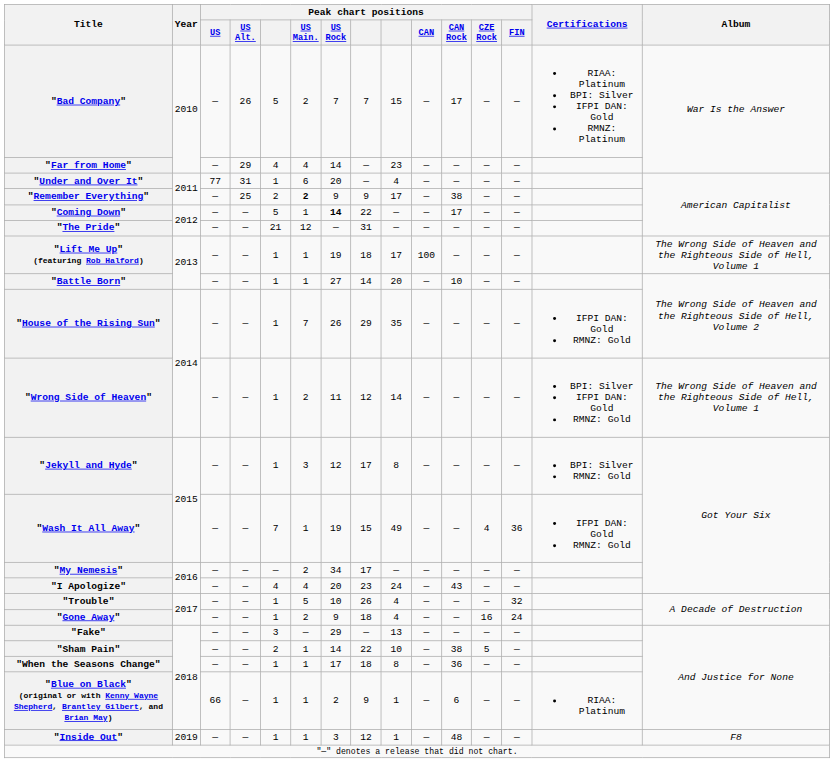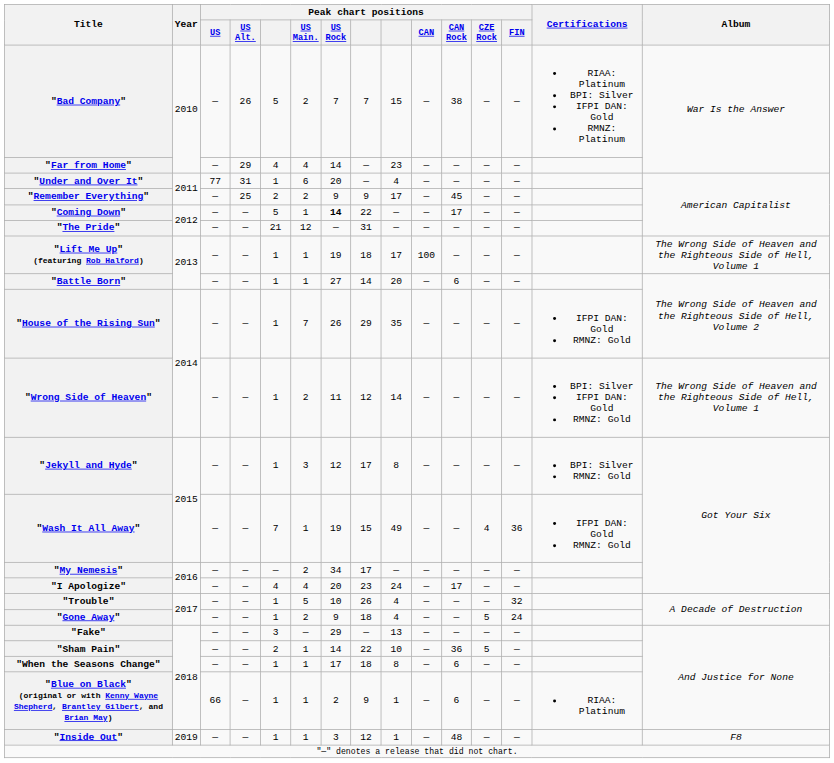 <table class="wikitable plainrowheaders" style="text-align:center;">
 <tr>
 <th scope="col" rowspan="2" style="width:17em;">Title</th>
 <th scope="col" rowspan="2">Year</th>
 <th scope="col" colspan="11">Peak chart positions</th>
 <th scope="col" rowspan="2" style="width:11em;"><a href='#'>Certifications</a></th>
 <th scope="col" rowspan="2" style="width:19em;">Album</th>
 </tr>
 <tr>
 <th scope="col" style="width:3em;font-size:90%;"><a href='#'>US</a><br></th>
 <th scope="col" style="width:3em;font-size:90%;"><a href='#'>US<br>Alt.</a><br></th>
 <th scope="col" style="width:3em;font-size:90%;"><br></th>
 <th scope="col" style="width:3em;font-size:90%;"><a href='#'>US<br>Main.</a><br></th>
 <th scope="col" style="width:3em;font-size:90%;"><a href='#'>US<br>Rock</a><br></th>
 <th scope="col" style="width:3em;font-size:90%;"><br></th>
 <th scope="col" style="width:3em;font-size:90%;"><br></th>
 <th scope="col" style="width:3em;font-size:90%;"><a href='#'>CAN</a><br></th>
 <th scope="col" style="width:3em;font-size:90%;"><a href='#'>CAN<br>Rock</a><br></th>
 <th style="width:3em;font-size:90%"><a href='#'>CZE<br>Rock</a><br></th>
 <th style="width:3em;font-size:90%"><a href='#'>FIN</a><br></th>
 </tr>
 <tr>
 <th scope="row">"<a href='#'>Bad Company</a>"</th>
 <td rowspan="2">2010</td>
 <td>—</td>
 <td>26</td>
 <td>5</td>
 <td>2</td>
 <td>7</td>
 <td>7</td>
 <td>15</td>
 <td>—</td>
-<td>17</td>
+<td>38</td>
 <td>—</td>
 <td>—</td>
 <td><br><ul><li>RIAA: Platinum</li><li>BPI: Silver</li><li>IFPI DAN: Gold</li><li>RMNZ: Platinum</li></ul></td>
 <td rowspan="2"><em>War Is the Answer</em></td>
 </tr>
 <tr>
 <th scope="row">"<a href='#'>Far from Home</a>"</th>
 <td>—</td>
 <td>29</td>
 <td>4</td>
 <td>4</td>
 <td>14</td>
 <td>—</td>
 <td>23</td>
 <td>—</td>
 <td>—</td>
 <td>—</td>
 <td>—</td>
 <td></td>
 </tr>
 <tr>
 <th scope="row">"<a href='#'>Under and Over It</a>"</th>
 <td rowspan="2">2011</td>
 <td>77</td>
 <td>31</td>
 <td>1</td>
 <td>6</td>
 <td>20</td>
 <td>—</td>
 <td>4</td>
 <td>—</td>
 <td>—</td>
 <td>—</td>
 <td>—</td>
 <td></td>
 <td rowspan="4"><em>American Capitalist</em></td>
 </tr>
 <tr>
 <th scope="row">"<a href='#'>Remember Everything</a>"</th>
 <td>—</td>
 <td>25</td>
 <td>2</td>
-<td><strong>2</strong></td>
+<td>2</td>
 <td>9</td>
 <td>9</td>
 <td>17</td>
 <td>—</td>
-<td>38</td>
+<td>45</td>
 <td>—</td>
 <td>—</td>
 <td></td>
 </tr>
 <tr>
 <th scope="row">"<a href='#'>Coming Down</a>"</th>
 <td rowspan="2">2012</td>
 <td>—</td>
 <td>—</td>
 <td>5</td>
 <td>1</td>
 <td><strong>14</strong></td>
 <td>22</td>
 <td>—</td>
 <td>—</td>
 <td>17</td>
 <td>—</td>
 <td>—</td>
 <td></td>
 </tr>
 <tr>
 <th scope="row">"<a href='#'>The Pride</a>"</th>
 <td>—</td>
 <td>—</td>
 <td>21</td>
 <td>12</td>
 <td>—</td>
 <td>31</td>
 <td>—</td>
 <td>—</td>
 <td>—</td>
 <td>—</td>
 <td>—</td>
 <td></td>
 </tr>
 <tr>
 <th scope="row">"<a href='#'>Lift Me Up</a>"<br><small>(featuring <a href='#'>Rob Halford</a>)</small></th>
 <td rowspan="2">2013</td>
 <td>—</td>
 <td>—</td>
 <td>1</td>
 <td>1</td>
 <td>19</td>
 <td>18</td>
 <td>17</td>
 <td>100</td>
 <td>—</td>
 <td>—</td>
 <td>—</td>
 <td></td>
 <td><em>The Wrong Side of Heaven and the Righteous Side of Hell, Volume 1</em></td>
 </tr>
 <tr>
 <th scope="row">"<a href='#'>Battle Born</a>"</th>
 <td>—</td>
 <td>—</td>
 <td>1</td>
 <td>1</td>
 <td>27</td>
 <td>14</td>
 <td>20</td>
 <td>—</td>
-<td>10</td>
+<td>6</td>
 <td>—</td>
 <td>—</td>
 <td></td>
 <td rowspan="2"><em>The Wrong Side of Heaven and the Righteous Side of Hell, Volume 2</em></td>
 </tr>
 <tr>
 <th scope="row">"<a href='#'>House of the Rising Sun</a>"</th>
 <td rowspan="2">2014</td>
 <td>—</td>
 <td>—</td>
 <td>1</td>
 <td>7</td>
 <td>26</td>
 <td>29</td>
 <td>35</td>
 <td>—</td>
 <td>—</td>
 <td>—</td>
 <td>—</td>
 <td><br><ul><li>IFPI DAN: Gold</li><li>RMNZ: Gold</li></ul></td>
 </tr>
 <tr>
 <th scope="row">"<a href='#'>Wrong Side of Heaven</a>"</th>
 <td>—</td>
 <td>—</td>
 <td>1</td>
 <td>2</td>
 <td>11</td>
 <td>12</td>
 <td>14</td>
 <td>—</td>
 <td>—</td>
 <td>—</td>
 <td>—</td>
 <td><br><ul><li>BPI: Silver</li><li>IFPI DAN: Gold</li><li>RMNZ: Gold</li></ul></td>
 <td><em>The Wrong Side of Heaven and the Righteous Side of Hell, Volume 1</em></td>
 </tr>
 <tr>
 <th scope="row">"<a href='#'>Jekyll and Hyde</a>"</th>
 <td rowspan="2">2015</td>
 <td>—</td>
 <td>—</td>
 <td>1</td>
 <td>3</td>
 <td>12</td>
 <td>17</td>
 <td>8</td>
 <td>—</td>
 <td>—</td>
 <td>—</td>
 <td>—</td>
 <td><br><ul><li>BPI: Silver</li><li>RMNZ: Gold</li></ul></td>
 <td rowspan="4"><em>Got Your Six</em></td>
 </tr>
 <tr>
 <th scope="row">"<a href='#'>Wash It All Away</a>"</th>
 <td>—</td>
 <td>—</td>
 <td>7</td>
 <td>1</td>
 <td>19</td>
 <td>15</td>
 <td>49</td>
 <td>—</td>
 <td>—</td>
 <td>4</td>
 <td>36</td>
 <td><br><ul><li>IFPI DAN: Gold</li><li>RMNZ: Gold</li></ul></td>
 </tr>
 <tr>
 <th scope="row">"<a href='#'>My Nemesis</a>"</th>
 <td rowspan="2">2016</td>
 <td>—</td>
 <td>—</td>
 <td>—</td>
 <td>2</td>
 <td>34</td>
 <td>17</td>
 <td>—</td>
 <td>—</td>
 <td>—</td>
 <td>—</td>
 <td>—</td>
 <td></td>
 </tr>
 <tr>
 <th scope="row">"I Apologize"</th>
 <td>—</td>
 <td>—</td>
 <td>4</td>
 <td>4</td>
 <td>20</td>
 <td>23</td>
 <td>24</td>
 <td>—</td>
-<td>43</td>
+<td>17</td>
 <td>—</td>
 <td>—</td>
 <td></td>
 </tr>
 <tr>
 <th scope="row">"Trouble"</th>
 <td rowspan="2">2017</td>
 <td>—</td>
 <td>—</td>
 <td>1</td>
 <td>5</td>
 <td>10</td>
 <td>26</td>
 <td>4</td>
 <td>—</td>
 <td>—</td>
 <td>—</td>
 <td>32</td>
 <td></td>
 <td rowspan="2"><em>A Decade of Destruction</em></td>
 </tr>
 <tr>
 <th scope="row">"<a href='#'>Gone Away</a>"</th>
 <td>—</td>
 <td>—</td>
 <td>1</td>
 <td>2</td>
 <td>9</td>
 <td>18</td>
 <td>4</td>
 <td>—</td>
 <td>—</td>
-<td>16</td>
+<td>5</td>
 <td>24</td>
 <td></td>
 </tr>
 <tr>
 <th scope="row">"Fake"</th>
 <td rowspan="4">2018</td>
 <td>—</td>
 <td>—</td>
 <td>3</td>
 <td>—</td>
 <td>29</td>
 <td>—</td>
 <td>13</td>
 <td>—</td>
 <td>—</td>
 <td>—</td>
 <td>—</td>
 <td></td>
 <td rowspan="4"><em>And Justice for None</em></td>
 </tr>
 <tr>
 <th scope="row">"Sham Pain"</th>
 <td>—</td>
 <td>—</td>
 <td>2</td>
 <td>1</td>
 <td>14</td>
 <td>22</td>
 <td>10</td>
 <td>—</td>
-<td>38</td>
+<td>36</td>
 <td>5</td>
 <td>—</td>
 </tr>
 <tr>
 <th scope="row">"When the Seasons Change"</th>
 <td>—</td>
 <td>—</td>
 <td>1</td>
 <td>1</td>
 <td>17</td>
 <td>18</td>
 <td>8</td>
 <td>—</td>
-<td>36</td>
+<td>6</td>
 <td>—</td>
 <td>—</td>
 <td></td>
 </tr>
 <tr>
 <th scope="row">"<a href='#'>Blue on Black</a>"<br><small>(original or with <a href='#'>Kenny Wayne Shepherd</a>, <a href='#'>Brantley Gilbert</a>, and <a href='#'>Brian May</a>)</small></th>
 <td>66</td>
 <td>—</td>
 <td>1</td>
 <td>1</td>
 <td>2</td>
 <td>9</td>
 <td>1</td>
 <td>—</td>
 <td>6</td>
 <td>—</td>
 <td>—</td>
 <td><br><ul><li>RIAA: Platinum</li></ul></td>
 </tr>
 <tr>
 <th scope="row">"<a href='#'>Inside Out</a>"</th>
 <td>2019</td>
 <td>—</td>
 <td>—</td>
 <td>1</td>
 <td>1</td>
 <td>3</td>
 <td>12</td>
 <td>1</td>
 <td>—</td>
 <td>48</td>
 <td>—</td>
 <td>—</td>
 <td></td>
 <td><em>F8</em></td>
 </tr>
 <tr>
 <td colspan="15" style="font-size:85%">"—" denotes a release that did not chart.</td>
 </tr>
 </table>
